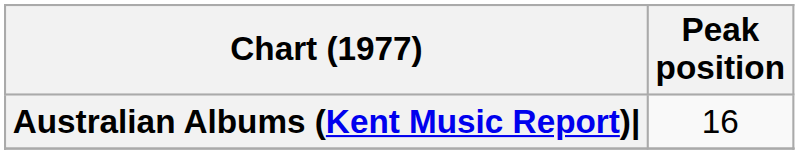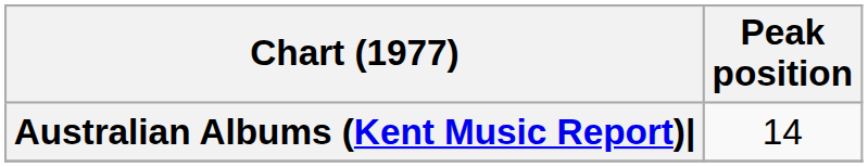 <table class="wikitable sortable plainrowheaders" style="text-align:center">
 <tr>
 <th>Chart (1977)</th>
 <th>Peak<br>position</th>
 </tr>
 <tr>
 <th scope="row">Australian Albums (<a href='#'>Kent Music Report</a>)|</th>
-<td>16</td>
+<td>14</td>
 </tr>
 <tr>
 </tr>
 <tr>
 </tr>
 </table>
